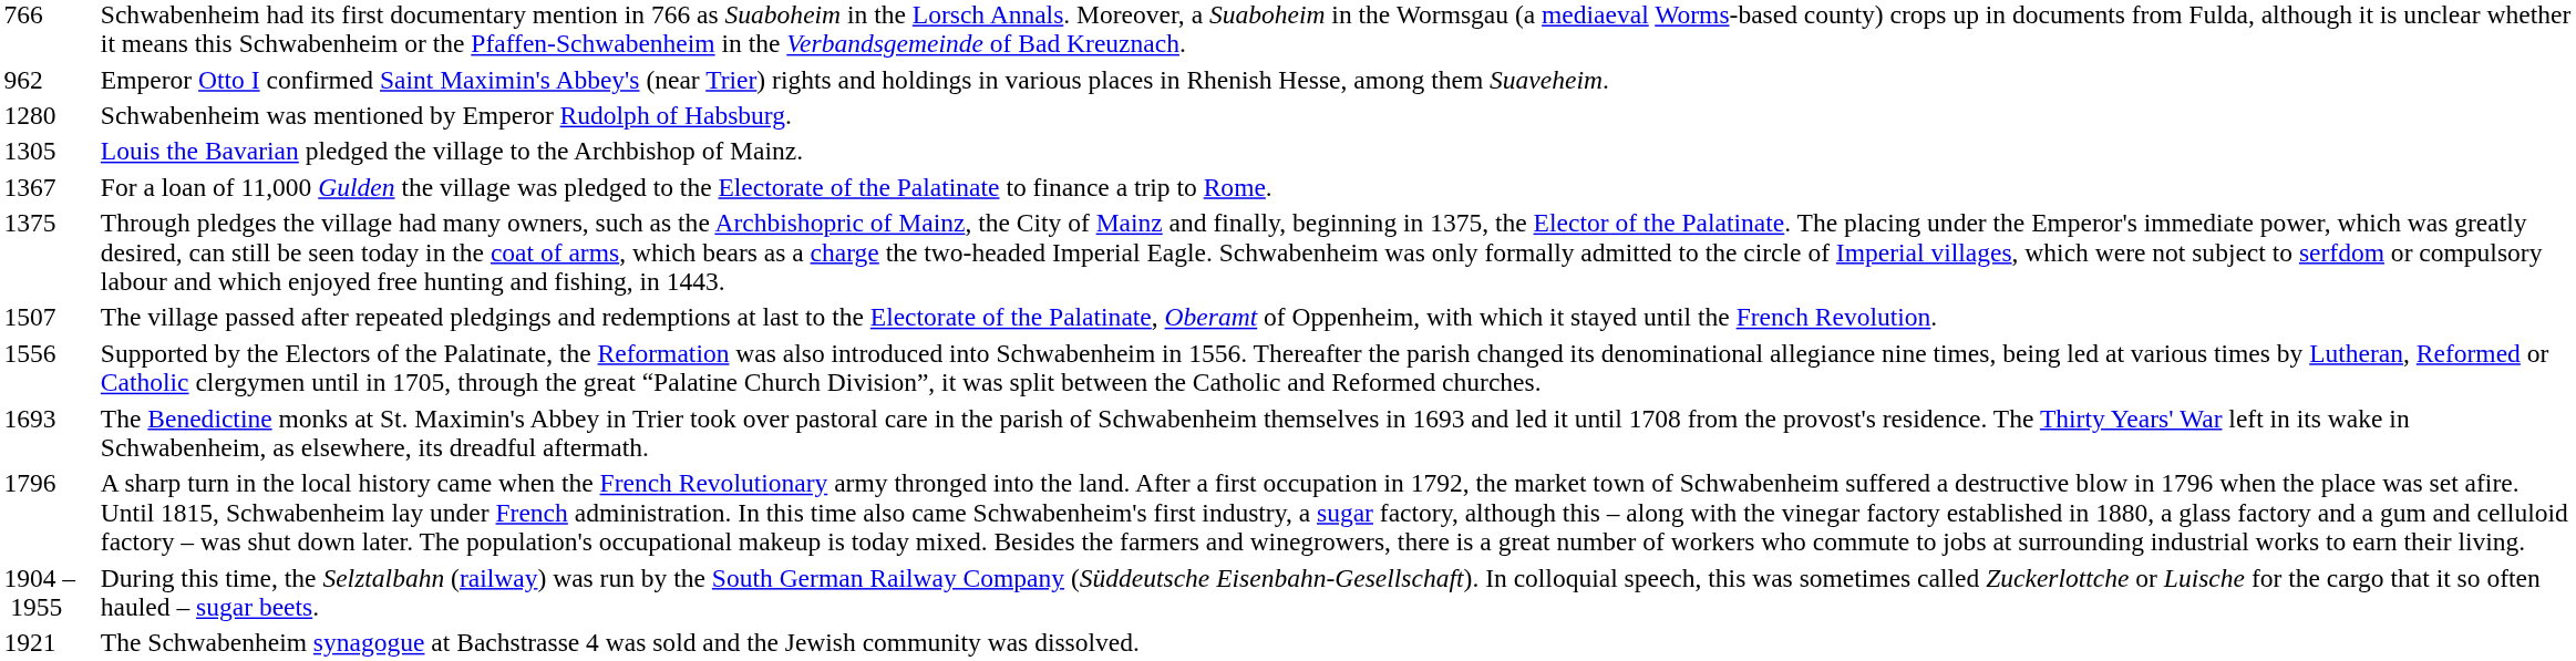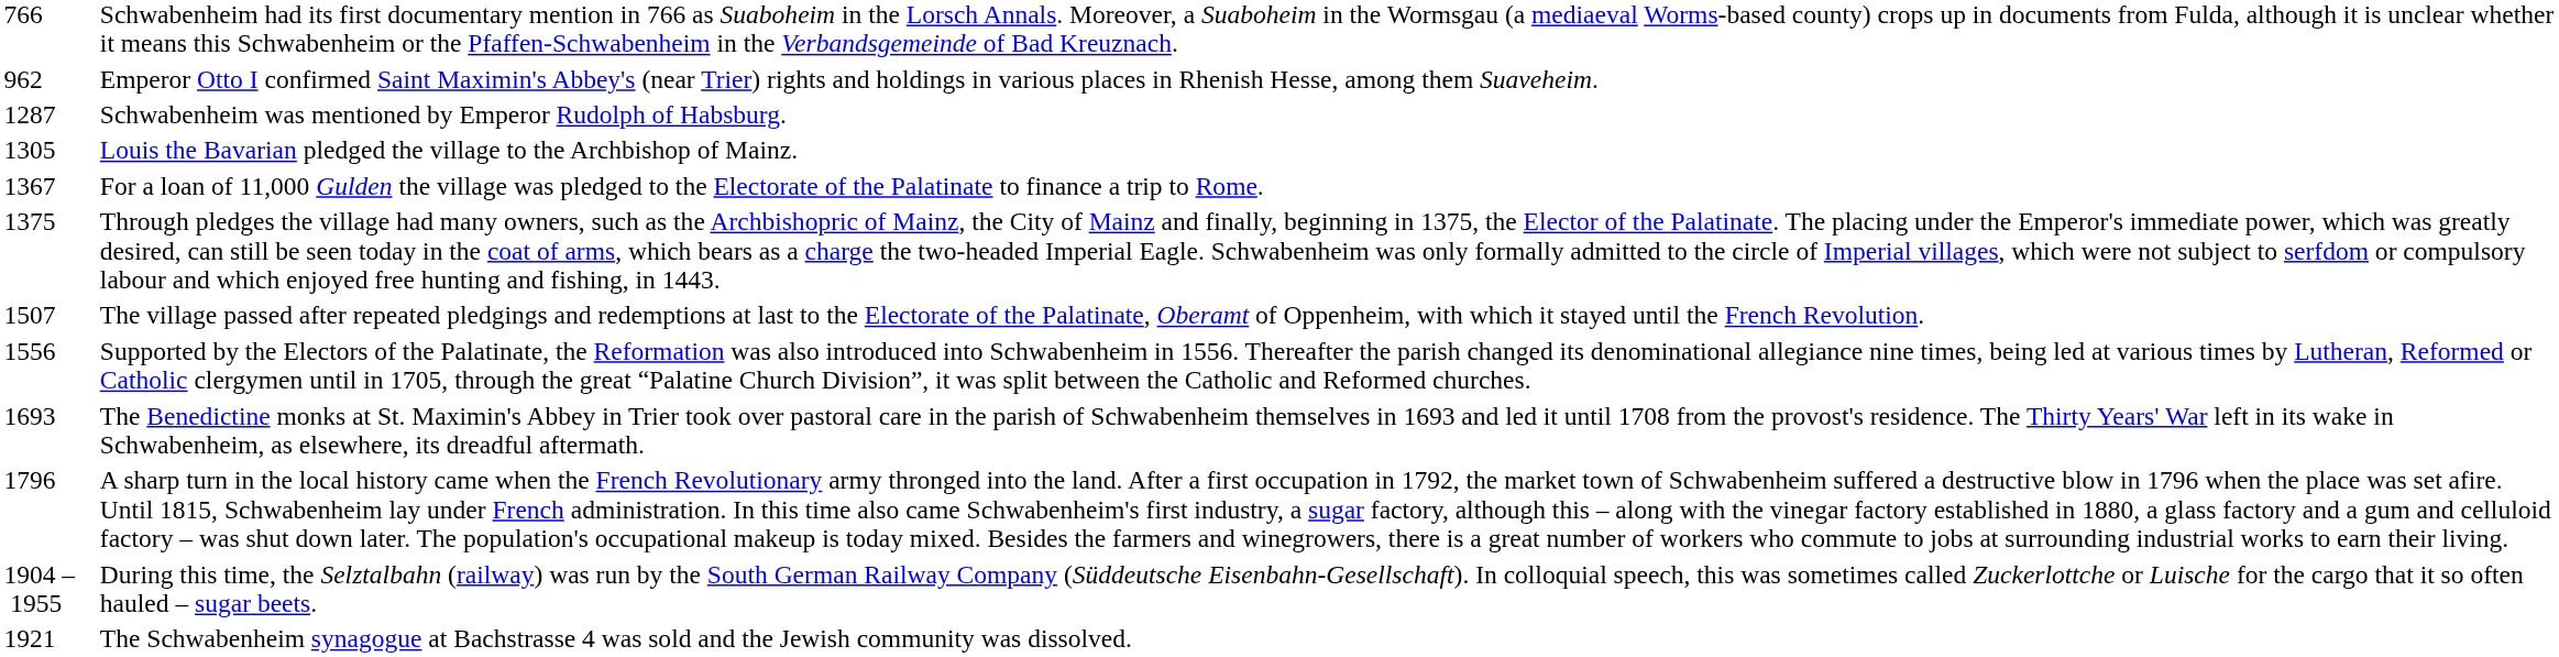 <table border="0">
 <tr valign="top">
 <td>766</td>
 <td>Schwabenheim had its first documentary mention in 766 as <em>Suaboheim</em> in the <a href='#'>Lorsch Annals</a>. Moreover, a <em>Suaboheim</em> in the Wormsgau (a <a href='#'>mediaeval</a> <a href='#'>Worms</a>-based county) crops up in documents from Fulda, although it is unclear whether it means this Schwabenheim or the <a href='#'>Pfaffen-Schwabenheim</a> in the <a href='#'><em>Verbandsgemeinde</em> of Bad Kreuznach</a>.</td>
 </tr>
 <tr valign="top">
 <td>962</td>
 <td>Emperor <a href='#'>Otto I</a> confirmed <a href='#'>Saint Maximin's Abbey's</a> (near <a href='#'>Trier</a>) rights and holdings in various places in Rhenish Hesse, among them <em>Suaveheim</em>.</td>
 </tr>
 <tr valign="top">
-<td>1280</td>
+<td>1287</td>
 <td>Schwabenheim was mentioned by Emperor <a href='#'>Rudolph of Habsburg</a>.</td>
 </tr>
 <tr valign="top">
 <td>1305</td>
 <td><a href='#'>Louis the Bavarian</a> pledged the village to the Archbishop of Mainz.</td>
 </tr>
 <tr valign="top">
 <td>1367</td>
 <td>For a loan of 11,000 <em><a href='#'>Gulden</a></em> the village was pledged to the <a href='#'>Electorate of the Palatinate</a> to finance a trip to <a href='#'>Rome</a>.</td>
 </tr>
 <tr valign="top">
 <td>1375</td>
 <td>Through pledges the village had many owners, such as the <a href='#'>Archbishopric of Mainz</a>, the City of <a href='#'>Mainz</a> and finally, beginning in 1375, the <a href='#'>Elector of the Palatinate</a>. The placing under the Emperor's immediate power, which was greatly desired, can still be seen today in the <a href='#'>coat of arms</a>, which bears as a <a href='#'>charge</a> the two-headed Imperial Eagle. Schwabenheim was only formally admitted to the circle of <a href='#'>Imperial villages</a>, which were not subject to <a href='#'>serfdom</a> or compulsory labour and which enjoyed free hunting and fishing, in 1443.</td>
 </tr>
 <tr valign="top">
 <td>1507</td>
 <td>The village passed after repeated pledgings and redemptions at last to the <a href='#'>Electorate of the Palatinate</a>, <em><a href='#'>Oberamt</a></em> of Oppenheim, with which it stayed until the <a href='#'>French Revolution</a>.</td>
 </tr>
 <tr valign="top">
 <td>1556</td>
 <td>Supported by the Electors of the Palatinate, the <a href='#'>Reformation</a> was also introduced into Schwabenheim in 1556. Thereafter the parish changed its denominational allegiance nine times, being led at various times by <a href='#'>Lutheran</a>, <a href='#'>Reformed</a> or <a href='#'>Catholic</a> clergymen until in 1705, through the great “Palatine Church Division”, it was split between the Catholic and Reformed churches.</td>
 </tr>
 <tr valign="top">
 <td>1693</td>
 <td>The <a href='#'>Benedictine</a> monks at St. Maximin's Abbey in Trier took over pastoral care in the parish of Schwabenheim themselves in 1693 and led it until 1708 from the provost's residence. The <a href='#'>Thirty Years' War</a> left in its wake in Schwabenheim, as elsewhere, its dreadful aftermath.</td>
 </tr>
 <tr valign="top">
 <td>1796</td>
 <td>A sharp turn in the local history came when the <a href='#'>French Revolutionary</a> army thronged into the land. After a first occupation in 1792, the market town of Schwabenheim suffered a destructive blow in 1796 when the place was set afire. Until 1815, Schwabenheim lay under <a href='#'>French</a> administration. In this time also came Schwabenheim's first industry, a <a href='#'>sugar</a> factory, although this – along with the vinegar factory established in 1880, a glass factory and a gum and celluloid factory – was shut down later. The population's occupational makeup is today mixed. Besides the farmers and winegrowers, there is a great number of workers who commute to jobs at surrounding industrial works to earn their living.</td>
 </tr>
 <tr valign="top">
 <td>1904 – 1955</td>
 <td>During this time, the <em>Selztalbahn</em> (<a href='#'>railway</a>) was run by the <a href='#'>South German Railway Company</a> (<em>Süddeutsche Eisenbahn-Gesellschaft</em>). In colloquial speech, this was sometimes called <em>Zuckerlottche</em> or <em>Luische</em> for the cargo that it so often hauled – <a href='#'>sugar beets</a>.</td>
 </tr>
 <tr valign="top">
 <td>1921</td>
 <td>The Schwabenheim <a href='#'>synagogue</a> at Bachstrasse 4 was sold and the Jewish community was dissolved.</td>
 </tr>
 </table>
